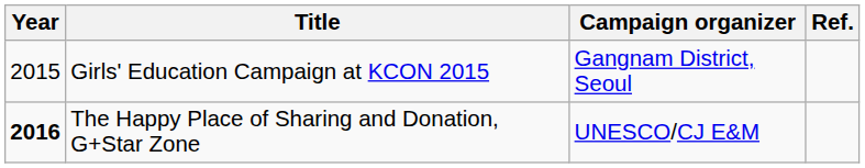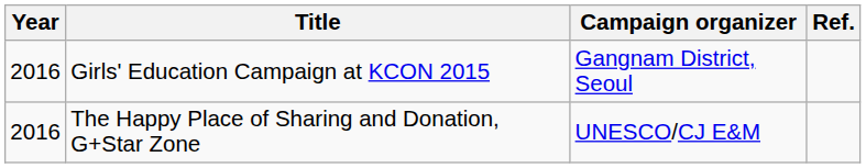 <table class="wikitable sortable plainrowheaders">
 <tr>
 <th>Year</th>
 <th>Title</th>
 <th>Campaign organizer</th>
 <th>Ref.</th>
 </tr>
 <tr>
-<td>2015</td>
+<td>2016</td>
 <td>Girls' Education Campaign at <a href='#'>KCON 2015</a></td>
 <td><a href='#'>Gangnam District, Seoul</a></td>
 <td></td>
 </tr>
 <tr>
-<td><strong>2016</strong></td>
+<td>2016</td>
 <td>The Happy Place of Sharing and Donation, G+Star Zone</td>
 <td><a href='#'>UNESCO</a>/<a href='#'>CJ E&M</a></td>
 <td></td>
 </tr>
 </table>
